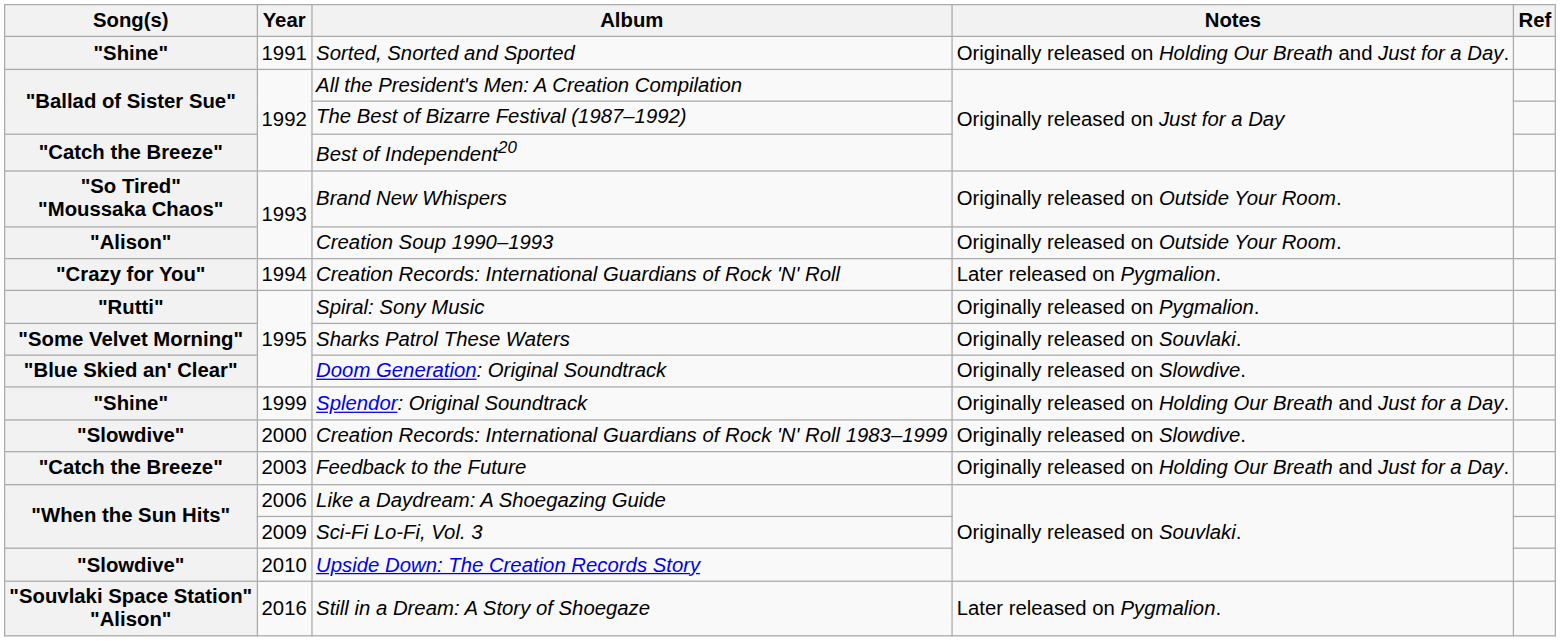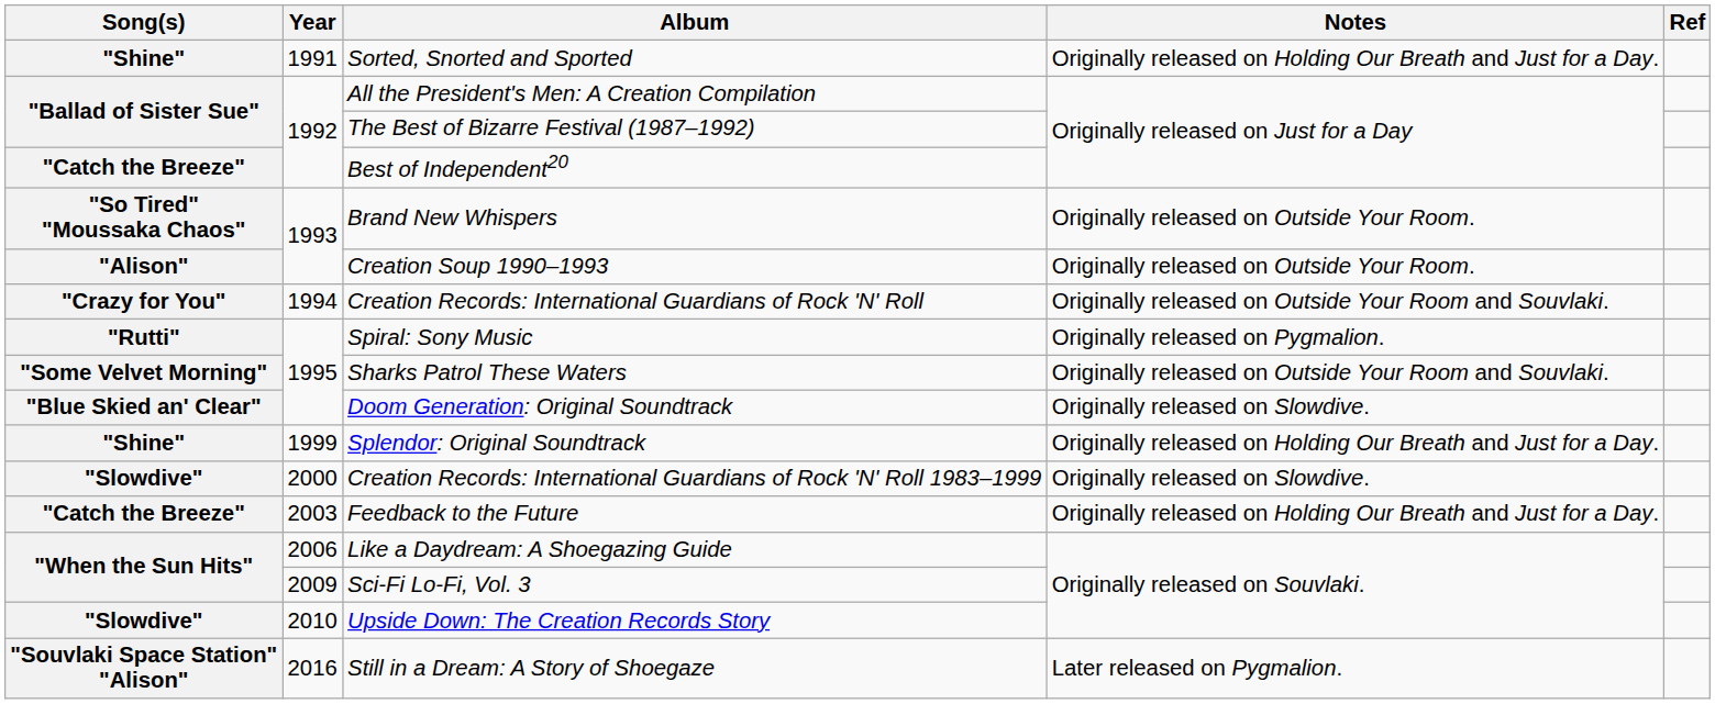 <table class="wikitable plainrowheaders" style="text-align:left">
 <tr>
 <th scope="col">Song(s)</th>
 <th scope="col">Year</th>
 <th scope="col">Album</th>
 <th scope="col">Notes</th>
 <th scope="col">Ref</th>
 </tr>
 <tr>
 <th scope="row">"Shine"</th>
 <td>1991</td>
 <td><em>Sorted, Snorted and Sported</em></td>
 <td>Originally released on <em>Holding Our Breath</em> and <em>Just for a Day</em>.</td>
 <td></td>
 </tr>
 <tr>
 <th scope="row" rowspan="2">"Ballad of Sister Sue"</th>
 <td rowspan="3">1992</td>
 <td><em>All the President's Men: A Creation Compilation</em></td>
 <td rowspan="3">Originally released on <em>Just for a Day</em></td>
 <td></td>
 </tr>
 <tr>
 <td><em>The Best of Bizarre Festival (1987–1992)</em></td>
 <td></td>
 </tr>
 <tr>
 <th scope="row">"Catch the Breeze"</th>
 <td><em>Best of Independent<sup>20</sup></em></td>
 <td></td>
 </tr>
 <tr>
 <th scope="row">"So Tired"<br>"Moussaka Chaos"</th>
 <td rowspan="2">1993</td>
 <td><em>Brand New Whispers</em></td>
 <td>Originally released on <em>Outside Your Room</em>.</td>
 <td></td>
 </tr>
 <tr>
 <th scope="row">"Alison"</th>
 <td><em>Creation Soup 1990–1993</em></td>
 <td>Originally released on <em>Outside Your Room</em>.</td>
 <td></td>
 </tr>
 <tr>
 <th scope="row">"Crazy for You"</th>
 <td>1994</td>
 <td><em>Creation Records: International Guardians of Rock 'N' Roll</em></td>
-<td>Later released on <em>Pygmalion</em>.</td>
+<td>Originally released on <em>Outside Your Room</em> and <em>Souvlaki</em>.</td>
 <td></td>
 </tr>
 <tr>
 <th scope="row">"Rutti"</th>
 <td rowspan="3">1995</td>
 <td><em>Spiral: Sony Music</em></td>
 <td>Originally released on <em>Pygmalion</em>.</td>
 <td></td>
 </tr>
 <tr>
 <th scope="row">"Some Velvet Morning"</th>
 <td><em>Sharks Patrol These Waters</em></td>
-<td>Originally released on <em>Souvlaki</em>.</td>
+<td>Originally released on <em>Outside Your Room</em> and <em>Souvlaki</em>.</td>
 <td></td>
 </tr>
 <tr>
 <th scope="row">"Blue Skied an' Clear"</th>
 <td><em><a href='#'>Doom Generation</a>: Original Soundtrack</em></td>
 <td>Originally released on <em>Slowdive</em>.</td>
 <td></td>
 </tr>
 <tr>
 <th scope="row">"Shine"</th>
 <td>1999</td>
 <td><em><a href='#'>Splendor</a>: Original Soundtrack</em></td>
 <td>Originally released on <em>Holding Our Breath</em> and <em>Just for a Day</em>.</td>
 <td></td>
 </tr>
 <tr>
 <th scope="row">"Slowdive"</th>
 <td>2000</td>
 <td><em>Creation Records: International Guardians of Rock 'N' Roll 1983–1999</em></td>
 <td>Originally released on <em>Slowdive</em>.</td>
 <td></td>
 </tr>
 <tr>
 <th scope="row">"Catch the Breeze"</th>
 <td>2003</td>
 <td><em>Feedback to the Future</em></td>
 <td>Originally released on <em>Holding Our Breath</em> and <em>Just for a Day</em>.</td>
 <td></td>
 </tr>
 <tr>
 <th scope="row" rowspan="2">"When the Sun Hits"</th>
 <td>2006</td>
 <td><em>Like a Daydream: A Shoegazing Guide</em></td>
 <td rowspan="3">Originally released on <em>Souvlaki</em>.</td>
 <td></td>
 </tr>
 <tr>
 <td>2009</td>
 <td><em>Sci-Fi Lo-Fi, Vol. 3</em></td>
 <td></td>
 </tr>
 <tr>
 <th scope="row">"Slowdive"</th>
 <td>2010</td>
 <td><em><a href='#'>Upside Down: The Creation Records Story</a></em></td>
 <td></td>
 </tr>
 <tr>
 <th scope="row">"Souvlaki Space Station"<br>"Alison"</th>
 <td>2016</td>
 <td><em>Still in a Dream: A Story of Shoegaze</em></td>
 <td>Later released on <em>Pygmalion</em>.</td>
 <td></td>
 </tr>
 </table>
